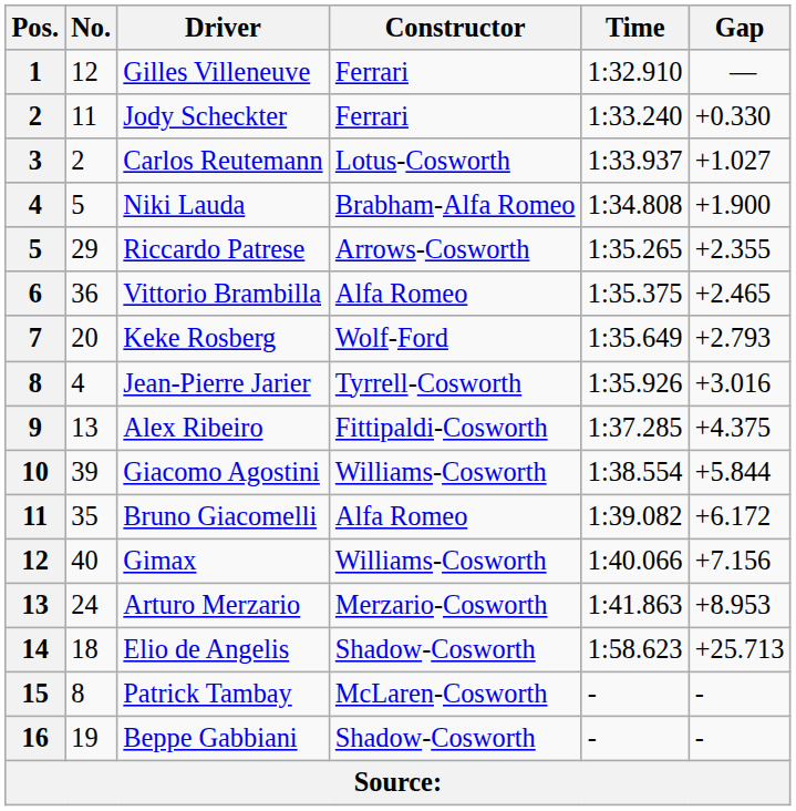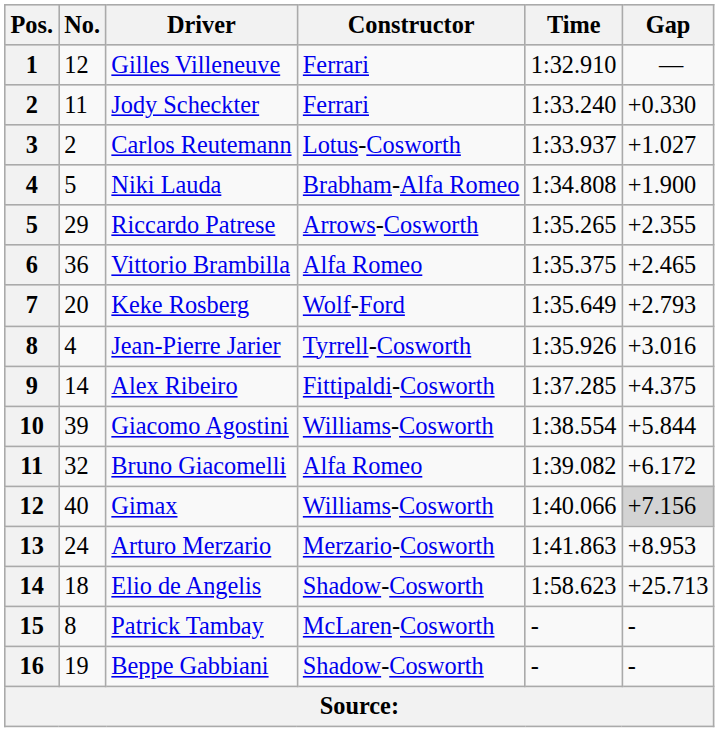 <table class="wikitable sortable" style="font-size: 95%;">
 <tr>
 <th>Pos.</th>
 <th>No.</th>
 <th>Driver</th>
 <th>Constructor</th>
 <th>Time</th>
 <th>Gap</th>
 </tr>
 <tr>
 <th>1</th>
 <td>12</td>
 <td> <a href='#'>Gilles Villeneuve</a></td>
 <td><a href='#'>Ferrari</a></td>
 <td>1:32.910</td>
 <td style="text-align: center"> —</td>
 </tr>
 <tr>
 <th>2</th>
 <td>11</td>
 <td> <a href='#'>Jody Scheckter</a></td>
 <td><a href='#'>Ferrari</a></td>
 <td>1:33.240</td>
 <td>+0.330</td>
 </tr>
 <tr>
 <th>3</th>
 <td>2</td>
 <td> <a href='#'>Carlos Reutemann</a></td>
 <td><a href='#'>Lotus</a>-<a href='#'>Cosworth</a></td>
 <td>1:33.937</td>
 <td>+1.027</td>
 </tr>
 <tr>
 <th>4</th>
 <td>5</td>
 <td> <a href='#'>Niki Lauda</a></td>
 <td><a href='#'>Brabham</a>-<a href='#'>Alfa Romeo</a></td>
 <td>1:34.808</td>
 <td>+1.900</td>
 </tr>
 <tr>
 <th>5</th>
 <td>29</td>
 <td> <a href='#'>Riccardo Patrese</a></td>
 <td><a href='#'>Arrows</a>-<a href='#'>Cosworth</a></td>
 <td>1:35.265</td>
 <td>+2.355</td>
 </tr>
 <tr>
 <th>6</th>
 <td>36</td>
 <td> <a href='#'>Vittorio Brambilla</a></td>
 <td><a href='#'>Alfa Romeo</a></td>
 <td>1:35.375</td>
 <td>+2.465</td>
 </tr>
 <tr>
 <th>7</th>
 <td>20</td>
 <td> <a href='#'>Keke Rosberg</a></td>
 <td><a href='#'>Wolf</a>-<a href='#'>Ford</a></td>
 <td>1:35.649</td>
 <td>+2.793</td>
 </tr>
 <tr>
 <th>8</th>
 <td>4</td>
 <td> <a href='#'>Jean-Pierre Jarier</a></td>
 <td><a href='#'>Tyrrell</a>-<a href='#'>Cosworth</a></td>
 <td>1:35.926</td>
 <td>+3.016</td>
 </tr>
 <tr>
 <th>9</th>
-<td>13</td>
+<td>14</td>
 <td> <a href='#'>Alex Ribeiro</a></td>
 <td><a href='#'>Fittipaldi</a>-<a href='#'>Cosworth</a></td>
 <td>1:37.285</td>
 <td>+4.375</td>
 </tr>
 <tr>
 <th>10</th>
 <td>39</td>
 <td> <a href='#'>Giacomo Agostini</a></td>
 <td><a href='#'>Williams</a>-<a href='#'>Cosworth</a></td>
 <td>1:38.554</td>
 <td>+5.844</td>
 </tr>
 <tr>
 <th>11</th>
-<td>35</td>
+<td>32</td>
 <td> <a href='#'>Bruno Giacomelli</a></td>
 <td><a href='#'>Alfa Romeo</a></td>
 <td>1:39.082</td>
 <td>+6.172</td>
 </tr>
 <tr>
 <th>12</th>
 <td>40</td>
 <td> <a href='#'>Gimax</a></td>
 <td><a href='#'>Williams</a>-<a href='#'>Cosworth</a></td>
 <td>1:40.066</td>
-<td>+7.156</td>
+<td style="background: lightgrey;">+7.156</td>
 </tr>
 <tr>
 <th>13</th>
 <td>24</td>
 <td> <a href='#'>Arturo Merzario</a></td>
 <td><a href='#'>Merzario</a>-<a href='#'>Cosworth</a></td>
 <td>1:41.863</td>
 <td>+8.953</td>
 </tr>
 <tr>
 <th>14</th>
 <td>18</td>
 <td> <a href='#'>Elio de Angelis</a></td>
 <td><a href='#'>Shadow</a>-<a href='#'>Cosworth</a></td>
 <td>1:58.623</td>
 <td>+25.713</td>
 </tr>
 <tr>
 <th>15</th>
 <td>8</td>
 <td> <a href='#'>Patrick Tambay</a></td>
 <td><a href='#'>McLaren</a>-<a href='#'>Cosworth</a></td>
 <td>-</td>
 <td>-</td>
 </tr>
 <tr>
 <th>16</th>
 <td>19</td>
 <td> <a href='#'>Beppe Gabbiani</a></td>
 <td><a href='#'>Shadow</a>-<a href='#'>Cosworth</a></td>
 <td>-</td>
 <td>-</td>
 </tr>
 <tr>
 <th colspan="7">Source:</th>
 </tr>
 </table>
